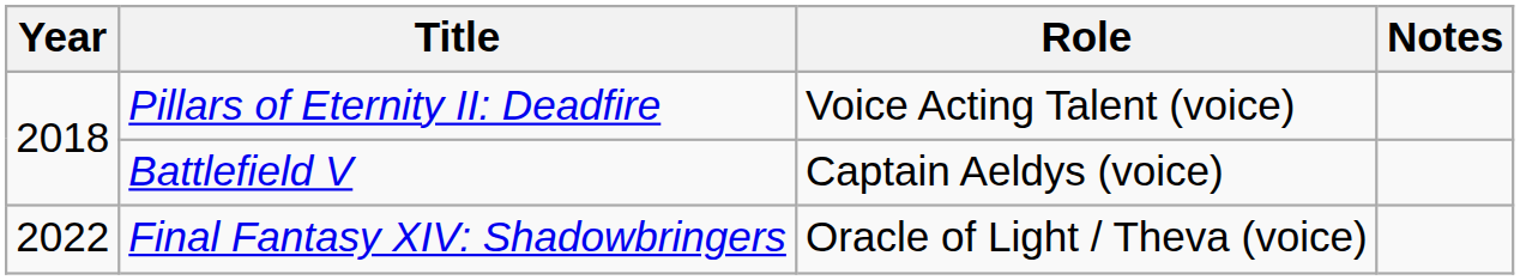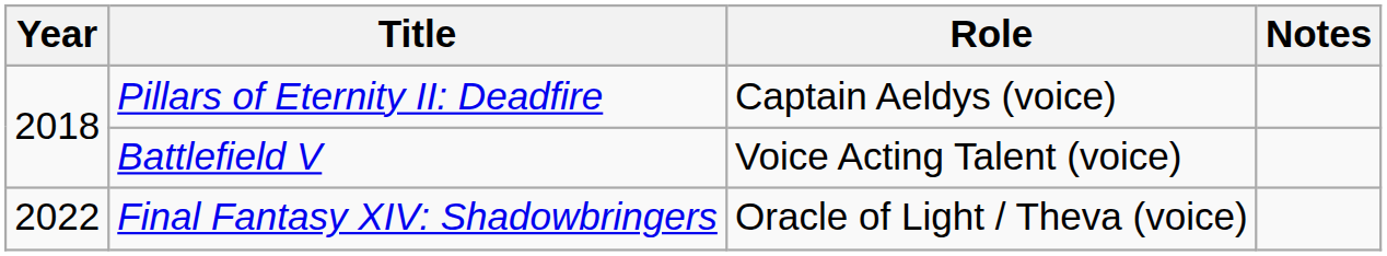 <table class="wikitable">
 <tr>
 <th>Year</th>
 <th>Title</th>
 <th>Role</th>
 <th>Notes</th>
 </tr>
 <tr>
 <td rowspan="2">2018</td>
 <td><em><a href='#'>Pillars of Eternity II: Deadfire</a></em></td>
-<td>Voice Acting Talent (voice)</td>
+<td>Captain Aeldys (voice)</td>
 <td></td>
 </tr>
 <tr>
 <td><em><a href='#'>Battlefield V</a></em></td>
-<td>Captain Aeldys (voice)</td>
+<td>Voice Acting Talent (voice)</td>
 <td></td>
 </tr>
 <tr>
 <td>2022</td>
 <td><em><a href='#'>Final Fantasy XIV: Shadowbringers</a></em></td>
 <td>Oracle of Light / Theva (voice)</td>
 <td></td>
 </tr>
 </table>
